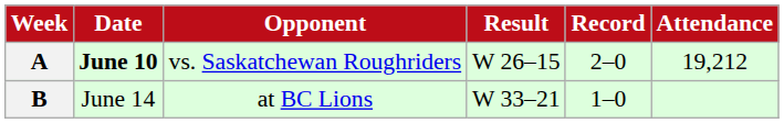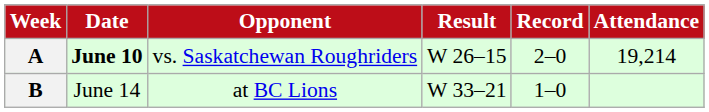 <table class="wikitable sortable">
 <tr>
 <th style="background:#bd0d18;color:#FFFFFF;">Week</th>
 <th style="background:#bd0d18;color:#FFFFFF;">Date</th>
 <th style="background:#bd0d18;color:#FFFFFF;">Opponent</th>
 <th style="background:#bd0d18;color:#FFFFFF;">Result</th>
 <th style="background:#bd0d18;color:#FFFFFF;">Record</th>
 <th style="background:#bd0d18;color:#FFFFFF;">Attendance</th>
 </tr>
 <tr align="center" bgcolor="#ddffdd">
 <th>A</th>
 <td><strong>June 10</strong></td>
 <td>vs. <a href='#'>Saskatchewan Roughriders</a></td>
 <td>W 26–15</td>
 <td>2–0</td>
-<td>19,212</td>
+<td>19,214</td>
 </tr>
 <tr align="center" bgcolor="#ddffdd">
 <th>B</th>
 <td>June 14</td>
 <td>at <a href='#'>BC Lions</a></td>
 <td>W 33–21</td>
 <td>1–0</td>
 <td></td>
 </tr>
 </table>
